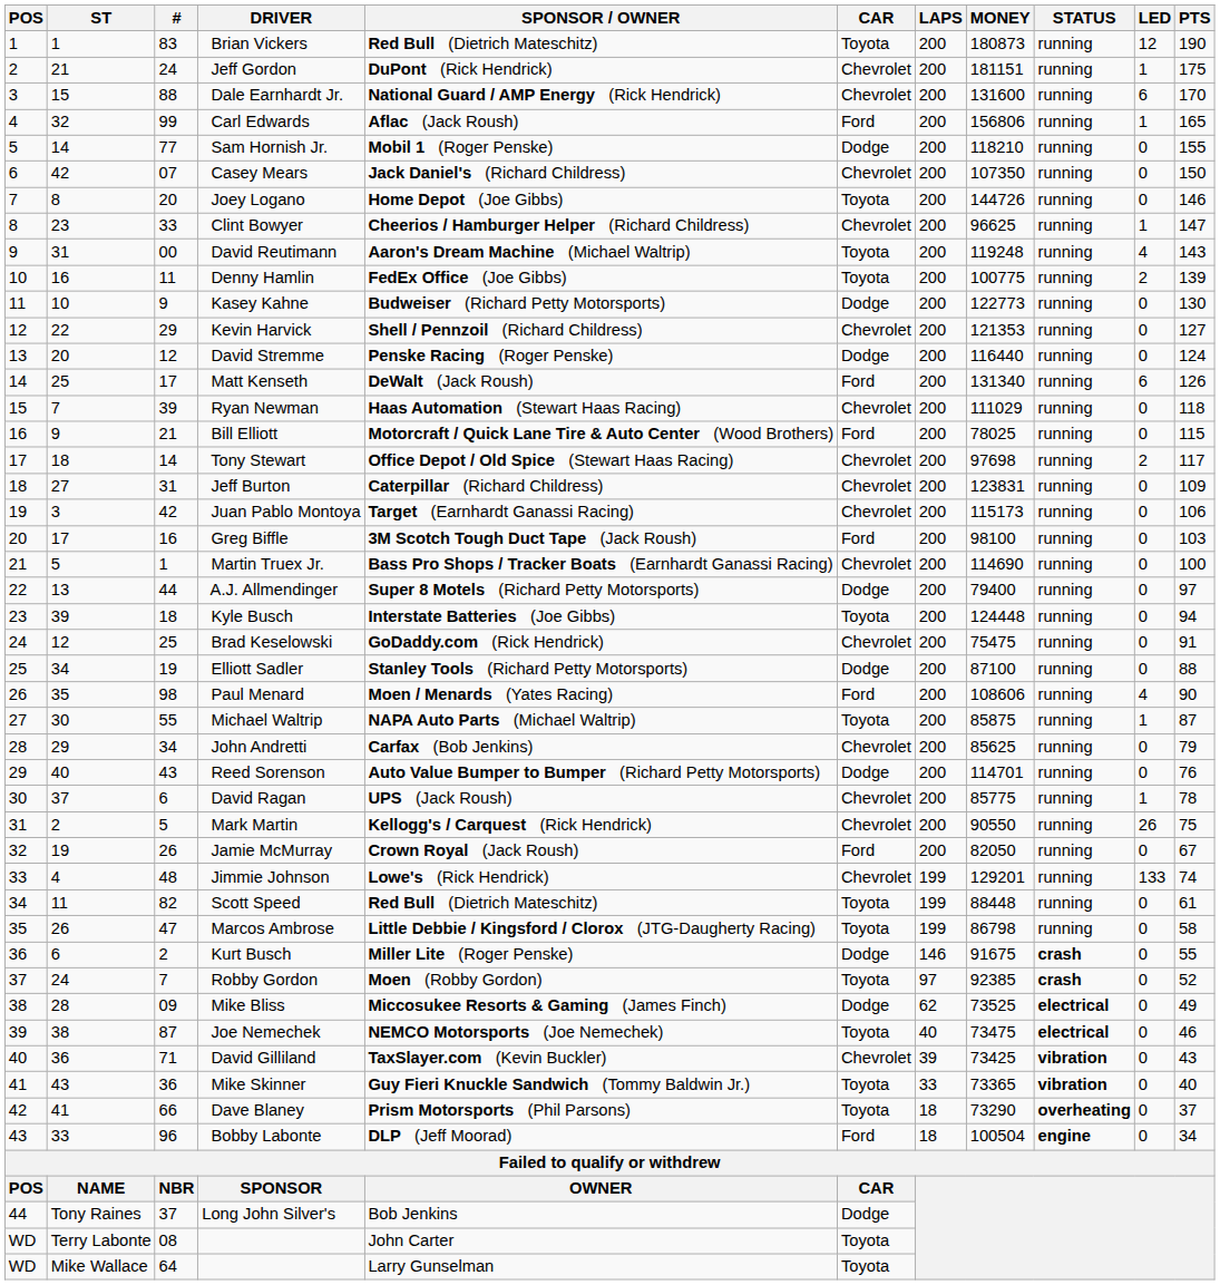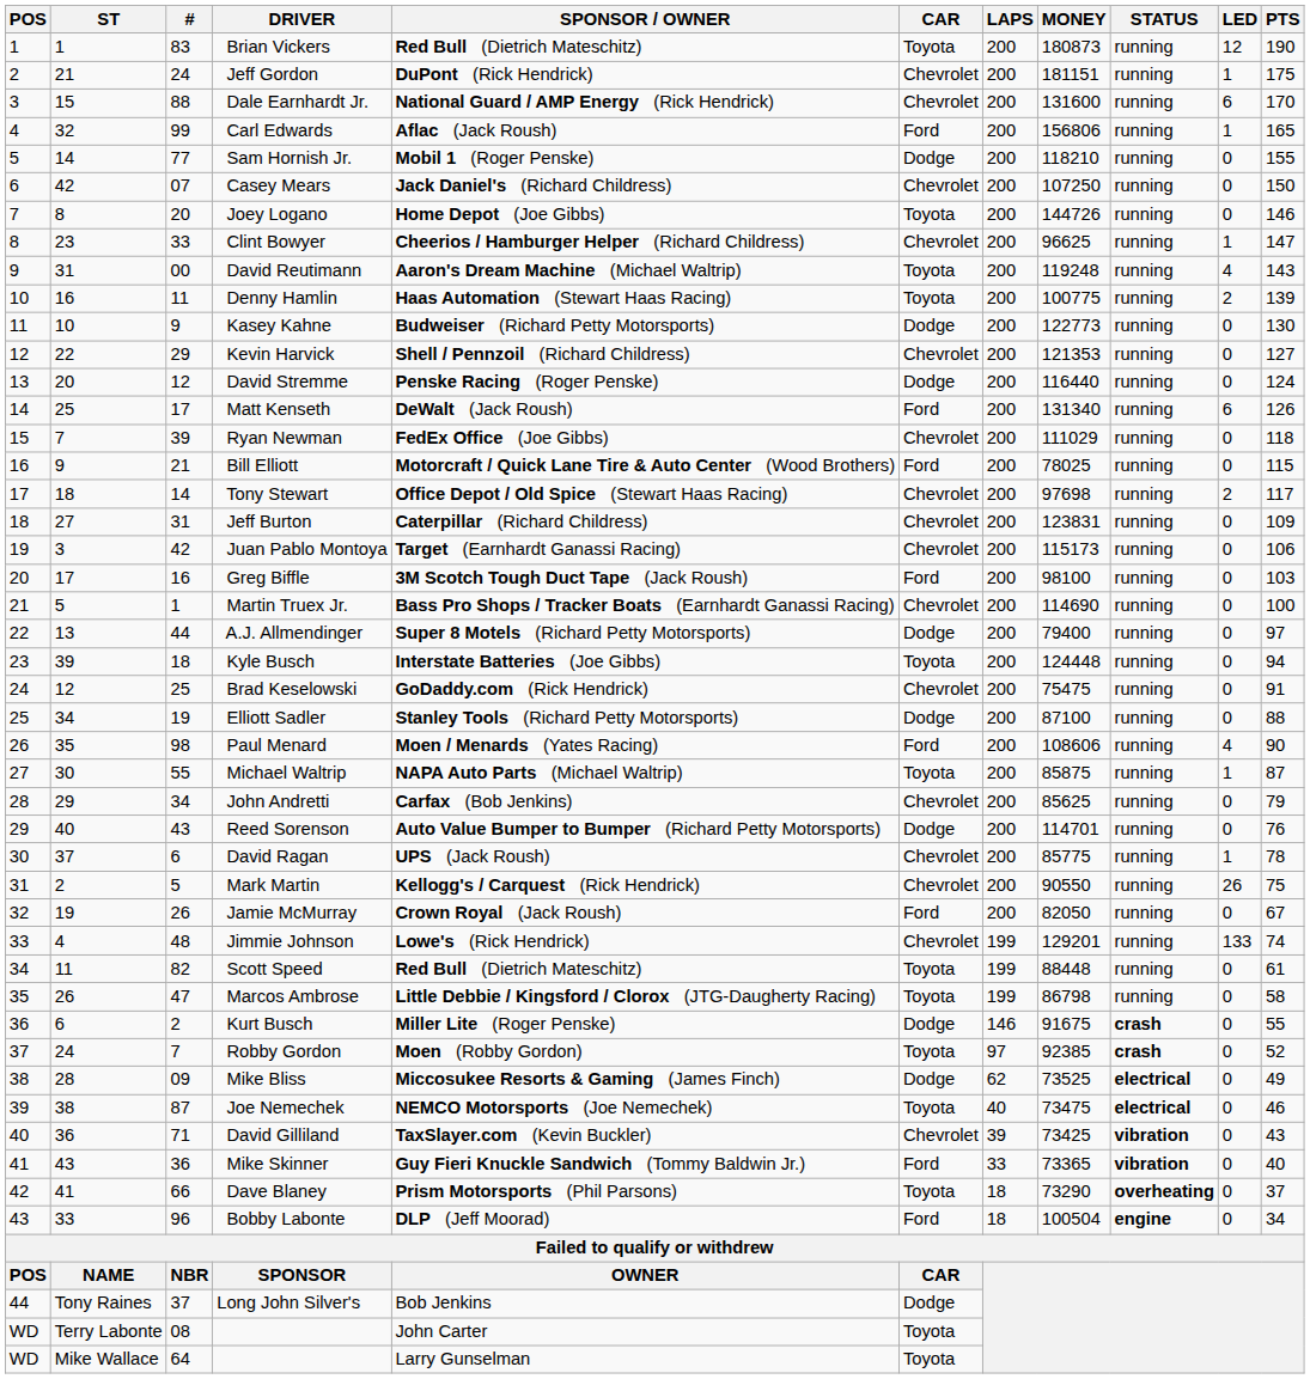 <table class="wikitable">
 <tr>
 <th>POS</th>
 <th>ST</th>
 <th>#</th>
 <th>DRIVER</th>
 <th>SPONSOR / OWNER</th>
 <th>CAR</th>
 <th>LAPS</th>
 <th>MONEY</th>
 <th>STATUS</th>
 <th>LED</th>
 <th>PTS</th>
 </tr>
 <tr>
 <td>1</td>
 <td>1</td>
 <td>83</td>
 <td>  Brian Vickers</td>
 <td><strong>Red Bull</strong>   (Dietrich Mateschitz)</td>
 <td>Toyota</td>
 <td>200</td>
 <td>180873</td>
 <td>running</td>
 <td>12</td>
 <td>190</td>
 </tr>
 <tr>
 <td>2</td>
 <td>21</td>
 <td>24</td>
 <td>  Jeff Gordon</td>
 <td><strong>DuPont</strong>   (Rick Hendrick)</td>
 <td>Chevrolet</td>
 <td>200</td>
 <td>181151</td>
 <td>running</td>
 <td>1</td>
 <td>175</td>
 </tr>
 <tr>
 <td>3</td>
 <td>15</td>
 <td>88</td>
 <td>  Dale Earnhardt Jr.</td>
 <td><strong>National Guard / AMP Energy</strong>   (Rick Hendrick)</td>
 <td>Chevrolet</td>
 <td>200</td>
 <td>131600</td>
 <td>running</td>
 <td>6</td>
 <td>170</td>
 </tr>
 <tr>
 <td>4</td>
 <td>32</td>
 <td>99</td>
 <td>  Carl Edwards</td>
 <td><strong>Aflac</strong>   (Jack Roush)</td>
 <td>Ford</td>
 <td>200</td>
 <td>156806</td>
 <td>running</td>
 <td>1</td>
 <td>165</td>
 </tr>
 <tr>
 <td>5</td>
 <td>14</td>
 <td>77</td>
 <td>  Sam Hornish Jr.</td>
 <td><strong>Mobil 1</strong>   (Roger Penske)</td>
 <td>Dodge</td>
 <td>200</td>
 <td>118210</td>
 <td>running</td>
 <td>0</td>
 <td>155</td>
 </tr>
 <tr>
 <td>6</td>
 <td>42</td>
 <td>07</td>
 <td>  Casey Mears</td>
 <td><strong>Jack Daniel's</strong>   (Richard Childress)</td>
 <td>Chevrolet</td>
 <td>200</td>
-<td>107350</td>
+<td>107250</td>
 <td>running</td>
 <td>0</td>
 <td>150</td>
 </tr>
 <tr>
 <td>7</td>
 <td>8</td>
 <td>20</td>
 <td>  Joey Logano</td>
 <td><strong>Home Depot</strong>   (Joe Gibbs)</td>
 <td>Toyota</td>
 <td>200</td>
 <td>144726</td>
 <td>running</td>
 <td>0</td>
 <td>146</td>
 </tr>
 <tr>
 <td>8</td>
 <td>23</td>
 <td>33</td>
 <td>  Clint Bowyer</td>
 <td><strong>Cheerios / Hamburger Helper</strong>   (Richard Childress)</td>
 <td>Chevrolet</td>
 <td>200</td>
 <td>96625</td>
 <td>running</td>
 <td>1</td>
 <td>147</td>
 </tr>
 <tr>
 <td>9</td>
 <td>31</td>
 <td>00</td>
 <td>  David Reutimann</td>
 <td><strong>Aaron's Dream Machine</strong>   (Michael Waltrip)</td>
 <td>Toyota</td>
 <td>200</td>
 <td>119248</td>
 <td>running</td>
 <td>4</td>
 <td>143</td>
 </tr>
 <tr>
 <td>10</td>
 <td>16</td>
 <td>11</td>
 <td>  Denny Hamlin</td>
-<td><strong>FedEx Office</strong>   (Joe Gibbs)</td>
+<td><strong>Haas Automation</strong>   (Stewart Haas Racing)</td>
 <td>Toyota</td>
 <td>200</td>
 <td>100775</td>
 <td>running</td>
 <td>2</td>
 <td>139</td>
 </tr>
 <tr>
 <td>11</td>
 <td>10</td>
 <td>9</td>
 <td>  Kasey Kahne</td>
 <td><strong>Budweiser</strong>   (Richard Petty Motorsports)</td>
 <td>Dodge</td>
 <td>200</td>
 <td>122773</td>
 <td>running</td>
 <td>0</td>
 <td>130</td>
 </tr>
 <tr>
 <td>12</td>
 <td>22</td>
 <td>29</td>
 <td>  Kevin Harvick</td>
 <td><strong>Shell / Pennzoil</strong>   (Richard Childress)</td>
 <td>Chevrolet</td>
 <td>200</td>
 <td>121353</td>
 <td>running</td>
 <td>0</td>
 <td>127</td>
 </tr>
 <tr>
 <td>13</td>
 <td>20</td>
 <td>12</td>
 <td>  David Stremme</td>
 <td><strong>Penske Racing</strong>   (Roger Penske)</td>
 <td>Dodge</td>
 <td>200</td>
 <td>116440</td>
 <td>running</td>
 <td>0</td>
 <td>124</td>
 </tr>
 <tr>
 <td>14</td>
 <td>25</td>
 <td>17</td>
 <td>  Matt Kenseth</td>
 <td><strong>DeWalt</strong>   (Jack Roush)</td>
 <td>Ford</td>
 <td>200</td>
 <td>131340</td>
 <td>running</td>
 <td>6</td>
 <td>126</td>
 </tr>
 <tr>
 <td>15</td>
 <td>7</td>
 <td>39</td>
 <td>  Ryan Newman</td>
-<td><strong>Haas Automation</strong>   (Stewart Haas Racing)</td>
+<td><strong>FedEx Office</strong>   (Joe Gibbs)</td>
 <td>Chevrolet</td>
 <td>200</td>
 <td>111029</td>
 <td>running</td>
 <td>0</td>
 <td>118</td>
 </tr>
 <tr>
 <td>16</td>
 <td>9</td>
 <td>21</td>
 <td>  Bill Elliott</td>
 <td><strong>Motorcraft / Quick Lane Tire & Auto Center</strong>   (Wood Brothers)</td>
 <td>Ford</td>
 <td>200</td>
 <td>78025</td>
 <td>running</td>
 <td>0</td>
 <td>115</td>
 </tr>
 <tr>
 <td>17</td>
 <td>18</td>
 <td>14</td>
 <td>  Tony Stewart</td>
 <td><strong>Office Depot / Old Spice</strong>   (Stewart Haas Racing)</td>
 <td>Chevrolet</td>
 <td>200</td>
 <td>97698</td>
 <td>running</td>
 <td>2</td>
 <td>117</td>
 </tr>
 <tr>
 <td>18</td>
 <td>27</td>
 <td>31</td>
 <td>  Jeff Burton</td>
 <td><strong>Caterpillar</strong>   (Richard Childress)</td>
 <td>Chevrolet</td>
 <td>200</td>
 <td>123831</td>
 <td>running</td>
 <td>0</td>
 <td>109</td>
 </tr>
 <tr>
 <td>19</td>
 <td>3</td>
 <td>42</td>
 <td>  Juan Pablo Montoya</td>
 <td><strong>Target</strong>   (Earnhardt Ganassi Racing)</td>
 <td>Chevrolet</td>
 <td>200</td>
 <td>115173</td>
 <td>running</td>
 <td>0</td>
 <td>106</td>
 </tr>
 <tr>
 <td>20</td>
 <td>17</td>
 <td>16</td>
 <td>  Greg Biffle</td>
 <td><strong>3M Scotch Tough Duct Tape</strong>   (Jack Roush)</td>
 <td>Ford</td>
 <td>200</td>
 <td>98100</td>
 <td>running</td>
 <td>0</td>
 <td>103</td>
 </tr>
 <tr>
 <td>21</td>
 <td>5</td>
 <td>1</td>
 <td>  Martin Truex Jr.</td>
 <td><strong>Bass Pro Shops / Tracker Boats</strong>   (Earnhardt Ganassi Racing)</td>
 <td>Chevrolet</td>
 <td>200</td>
 <td>114690</td>
 <td>running</td>
 <td>0</td>
 <td>100</td>
 </tr>
 <tr>
 <td>22</td>
 <td>13</td>
 <td>44</td>
 <td>  A.J. Allmendinger</td>
 <td><strong>Super 8 Motels</strong>   (Richard Petty Motorsports)</td>
 <td>Dodge</td>
 <td>200</td>
 <td>79400</td>
 <td>running</td>
 <td>0</td>
 <td>97</td>
 </tr>
 <tr>
 <td>23</td>
 <td>39</td>
 <td>18</td>
 <td>  Kyle Busch</td>
 <td><strong>Interstate Batteries</strong>   (Joe Gibbs)</td>
 <td>Toyota</td>
 <td>200</td>
 <td>124448</td>
 <td>running</td>
 <td>0</td>
 <td>94</td>
 </tr>
 <tr>
 <td>24</td>
 <td>12</td>
 <td>25</td>
 <td>  Brad Keselowski</td>
 <td><strong>GoDaddy.com</strong>   (Rick Hendrick)</td>
 <td>Chevrolet</td>
 <td>200</td>
 <td>75475</td>
 <td>running</td>
 <td>0</td>
 <td>91</td>
 </tr>
 <tr>
 <td>25</td>
 <td>34</td>
 <td>19</td>
 <td>  Elliott Sadler</td>
 <td><strong>Stanley Tools</strong>   (Richard Petty Motorsports)</td>
 <td>Dodge</td>
 <td>200</td>
 <td>87100</td>
 <td>running</td>
 <td>0</td>
 <td>88</td>
 </tr>
 <tr>
 <td>26</td>
 <td>35</td>
 <td>98</td>
 <td>  Paul Menard</td>
 <td><strong>Moen / Menards</strong>   (Yates Racing)</td>
 <td>Ford</td>
 <td>200</td>
 <td>108606</td>
 <td>running</td>
 <td>4</td>
 <td>90</td>
 </tr>
 <tr>
 <td>27</td>
 <td>30</td>
 <td>55</td>
 <td>  Michael Waltrip</td>
 <td><strong>NAPA Auto Parts</strong>   (Michael Waltrip)</td>
 <td>Toyota</td>
 <td>200</td>
 <td>85875</td>
 <td>running</td>
 <td>1</td>
 <td>87</td>
 </tr>
 <tr>
 <td>28</td>
 <td>29</td>
 <td>34</td>
 <td>  John Andretti</td>
 <td><strong>Carfax</strong>   (Bob Jenkins)</td>
 <td>Chevrolet</td>
 <td>200</td>
 <td>85625</td>
 <td>running</td>
 <td>0</td>
 <td>79</td>
 </tr>
 <tr>
 <td>29</td>
 <td>40</td>
 <td>43</td>
 <td>  Reed Sorenson</td>
 <td><strong>Auto Value Bumper to Bumper</strong>   (Richard Petty Motorsports)</td>
 <td>Dodge</td>
 <td>200</td>
 <td>114701</td>
 <td>running</td>
 <td>0</td>
 <td>76</td>
 </tr>
 <tr>
 <td>30</td>
 <td>37</td>
 <td>6</td>
 <td>  David Ragan</td>
 <td><strong>UPS</strong>   (Jack Roush)</td>
 <td>Chevrolet</td>
 <td>200</td>
 <td>85775</td>
 <td>running</td>
 <td>1</td>
 <td>78</td>
 </tr>
 <tr>
 <td>31</td>
 <td>2</td>
 <td>5</td>
 <td>  Mark Martin</td>
 <td><strong>Kellogg's / Carquest</strong>   (Rick Hendrick)</td>
 <td>Chevrolet</td>
 <td>200</td>
 <td>90550</td>
 <td>running</td>
 <td>26</td>
 <td>75</td>
 </tr>
 <tr>
 <td>32</td>
 <td>19</td>
 <td>26</td>
 <td>  Jamie McMurray</td>
 <td><strong>Crown Royal</strong>   (Jack Roush)</td>
 <td>Ford</td>
 <td>200</td>
 <td>82050</td>
 <td>running</td>
 <td>0</td>
 <td>67</td>
 </tr>
 <tr>
 <td>33</td>
 <td>4</td>
 <td>48</td>
 <td>  Jimmie Johnson</td>
 <td><strong>Lowe's</strong>   (Rick Hendrick)</td>
 <td>Chevrolet</td>
 <td>199</td>
 <td>129201</td>
 <td>running</td>
 <td>133</td>
 <td>74</td>
 </tr>
 <tr>
 <td>34</td>
 <td>11</td>
 <td>82</td>
 <td>  Scott Speed</td>
 <td><strong>Red Bull</strong>   (Dietrich Mateschitz)</td>
 <td>Toyota</td>
 <td>199</td>
 <td>88448</td>
 <td>running</td>
 <td>0</td>
 <td>61</td>
 </tr>
 <tr>
 <td>35</td>
 <td>26</td>
 <td>47</td>
 <td>  Marcos Ambrose</td>
 <td><strong>Little Debbie / Kingsford / Clorox</strong>   (JTG-Daugherty Racing)</td>
 <td>Toyota</td>
 <td>199</td>
 <td>86798</td>
 <td>running</td>
 <td>0</td>
 <td>58</td>
 </tr>
 <tr>
 <td>36</td>
 <td>6</td>
 <td>2</td>
 <td>  Kurt Busch</td>
 <td><strong>Miller Lite</strong>   (Roger Penske)</td>
 <td>Dodge</td>
 <td>146</td>
 <td>91675</td>
 <td><strong>crash</strong></td>
 <td>0</td>
 <td>55</td>
 </tr>
 <tr>
 <td>37</td>
 <td>24</td>
 <td>7</td>
 <td>  Robby Gordon</td>
 <td><strong>Moen</strong>   (Robby Gordon)</td>
 <td>Toyota</td>
 <td>97</td>
 <td>92385</td>
 <td><strong>crash</strong></td>
 <td>0</td>
 <td>52</td>
 </tr>
 <tr>
 <td>38</td>
 <td>28</td>
 <td>09</td>
 <td>  Mike Bliss</td>
 <td><strong>Miccosukee Resorts & Gaming</strong>   (James Finch)</td>
 <td>Dodge</td>
 <td>62</td>
 <td>73525</td>
 <td><strong>electrical</strong></td>
 <td>0</td>
 <td>49</td>
 </tr>
 <tr>
 <td>39</td>
 <td>38</td>
 <td>87</td>
 <td>  Joe Nemechek</td>
 <td><strong>NEMCO Motorsports</strong>   (Joe Nemechek)</td>
 <td>Toyota</td>
 <td>40</td>
 <td>73475</td>
 <td><strong>electrical</strong></td>
 <td>0</td>
 <td>46</td>
 </tr>
 <tr>
 <td>40</td>
 <td>36</td>
 <td>71</td>
 <td>  David Gilliland</td>
 <td><strong>TaxSlayer.com</strong>   (Kevin Buckler)</td>
 <td>Chevrolet</td>
 <td>39</td>
 <td>73425</td>
 <td><strong>vibration</strong></td>
 <td>0</td>
 <td>43</td>
 </tr>
 <tr>
 <td>41</td>
 <td>43</td>
 <td>36</td>
 <td>  Mike Skinner</td>
 <td><strong>Guy Fieri Knuckle Sandwich</strong>   (Tommy Baldwin Jr.)</td>
-<td>Toyota</td>
+<td>Ford</td>
 <td>33</td>
 <td>73365</td>
 <td><strong>vibration</strong></td>
 <td>0</td>
 <td>40</td>
 </tr>
 <tr>
 <td>42</td>
 <td>41</td>
 <td>66</td>
 <td>  Dave Blaney</td>
 <td><strong>Prism Motorsports</strong>   (Phil Parsons)</td>
 <td>Toyota</td>
 <td>18</td>
 <td>73290</td>
 <td><strong>overheating</strong></td>
 <td>0</td>
 <td>37</td>
 </tr>
 <tr>
 <td>43</td>
 <td>33</td>
 <td>96</td>
 <td>  Bobby Labonte</td>
 <td><strong>DLP</strong>   (Jeff Moorad)</td>
 <td>Ford</td>
 <td>18</td>
 <td>100504</td>
 <td><strong>engine</strong></td>
 <td>0</td>
 <td>34</td>
 </tr>
 <tr>
 <th colspan="11">Failed to qualify or withdrew</th>
 </tr>
 <tr>
 <th>POS</th>
 <th>NAME</th>
 <th>NBR</th>
 <th>SPONSOR</th>
 <th>OWNER</th>
 <th>CAR</th>
 <th colspan="5" rowspan="4"></th>
 </tr>
 <tr>
 <td>44</td>
 <td>Tony Raines</td>
 <td>37</td>
 <td>Long John Silver's</td>
 <td>Bob Jenkins</td>
 <td>Dodge</td>
 </tr>
 <tr>
 <td>WD</td>
 <td>Terry Labonte</td>
 <td>08</td>
 <td></td>
 <td>John Carter</td>
 <td>Toyota</td>
 </tr>
 <tr>
 <td>WD</td>
 <td>Mike Wallace</td>
 <td>64</td>
 <td></td>
 <td>Larry Gunselman</td>
 <td>Toyota</td>
 </tr>
 </table>
